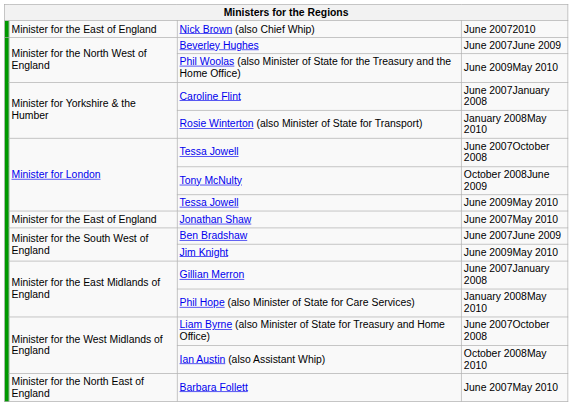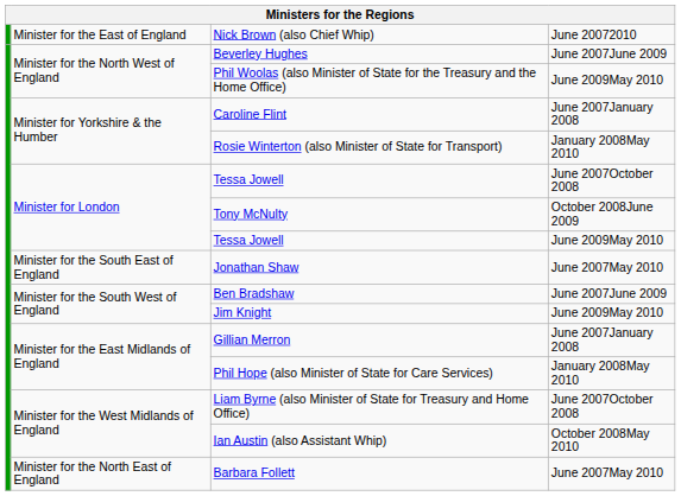 <table class="wikitable">
 <tr>
 <th colspan=4>Ministers for the Regions</th>
 </tr>
 <tr>
 <td rowspan=1 bgcolor="009900"></td>
 <td>Minister for the East of England</td>
 <td><a href='#'>Nick Brown</a> (also Chief Whip)</td>
 <td>June 20072010</td>
 </tr>
 <tr>
 <td rowspan=16 bgcolor="009900"></td>
 <td rowspan=2>Minister for the North West of England</td>
 <td><a href='#'>Beverley Hughes</a></td>
 <td>June 2007June 2009</td>
 </tr>
 <tr>
 <td><a href='#'>Phil Woolas</a> (also Minister of State for the Treasury and the Home Office)</td>
 <td>June 2009May 2010</td>
 </tr>
 <tr>
 <td rowspan=2>Minister for Yorkshire & the Humber</td>
 <td><a href='#'>Caroline Flint</a></td>
 <td>June 2007January 2008</td>
 </tr>
 <tr>
 <td><a href='#'>Rosie Winterton</a> (also Minister of State for Transport)</td>
 <td>January 2008May 2010</td>
 </tr>
 <tr>
 <td rowspan=3><a href='#'>Minister for London</a></td>
 <td><a href='#'>Tessa Jowell</a></td>
 <td>June 2007October 2008</td>
 </tr>
 <tr>
 <td><a href='#'>Tony McNulty</a></td>
 <td>October 2008June 2009</td>
 </tr>
 <tr>
 <td><a href='#'>Tessa Jowell</a></td>
 <td>June 2009May 2010</td>
 </tr>
 <tr>
-<td>Minister for the East of England</td>
+<td>Minister for the South East of England</td>
 <td><a href='#'>Jonathan Shaw</a></td>
 <td>June 2007May 2010</td>
 </tr>
 <tr>
 <td rowspan=2>Minister for the South West of England</td>
 <td><a href='#'>Ben Bradshaw</a></td>
 <td>June 2007June 2009</td>
 </tr>
 <tr>
 <td><a href='#'>Jim Knight</a></td>
 <td>June 2009May 2010</td>
 </tr>
 <tr>
 <td rowspan=2>Minister for the East Midlands of England</td>
 <td><a href='#'>Gillian Merron</a></td>
 <td>June 2007January 2008</td>
 </tr>
 <tr>
 <td><a href='#'>Phil Hope</a> (also Minister of State for Care Services)</td>
 <td>January 2008May 2010</td>
 </tr>
 <tr>
 <td rowspan=2>Minister for the West Midlands of England</td>
 <td><a href='#'>Liam Byrne</a> (also Minister of State for Treasury and Home Office)</td>
 <td>June 2007October 2008</td>
 </tr>
 <tr>
 <td><a href='#'>Ian Austin</a> (also Assistant Whip)</td>
 <td>October 2008May 2010</td>
 </tr>
 <tr>
 <td>Minister for the North East of England</td>
 <td><a href='#'>Barbara Follett</a></td>
 <td>June 2007May 2010</td>
 </tr>
 </table>
